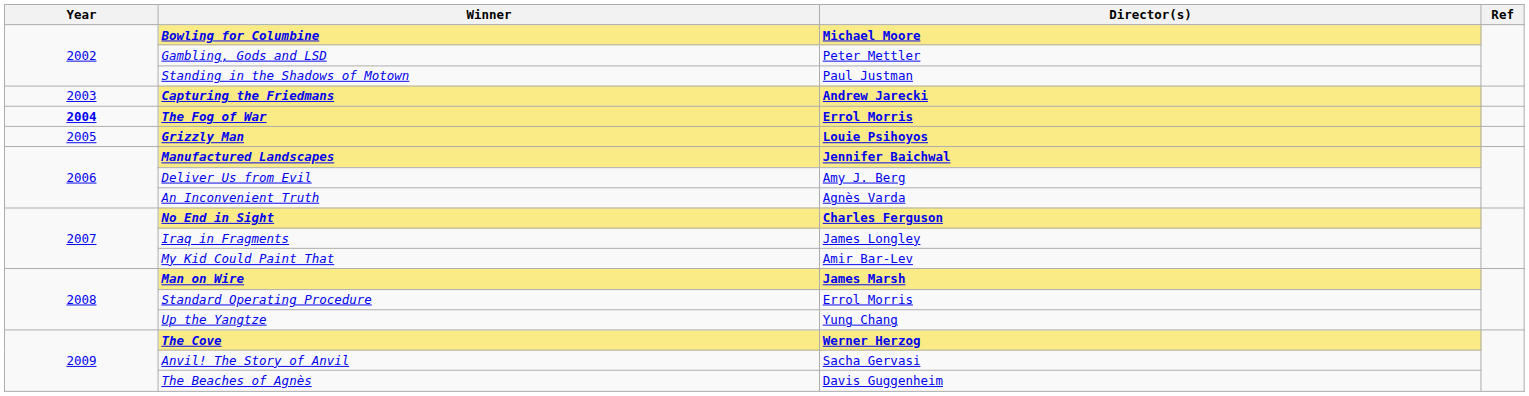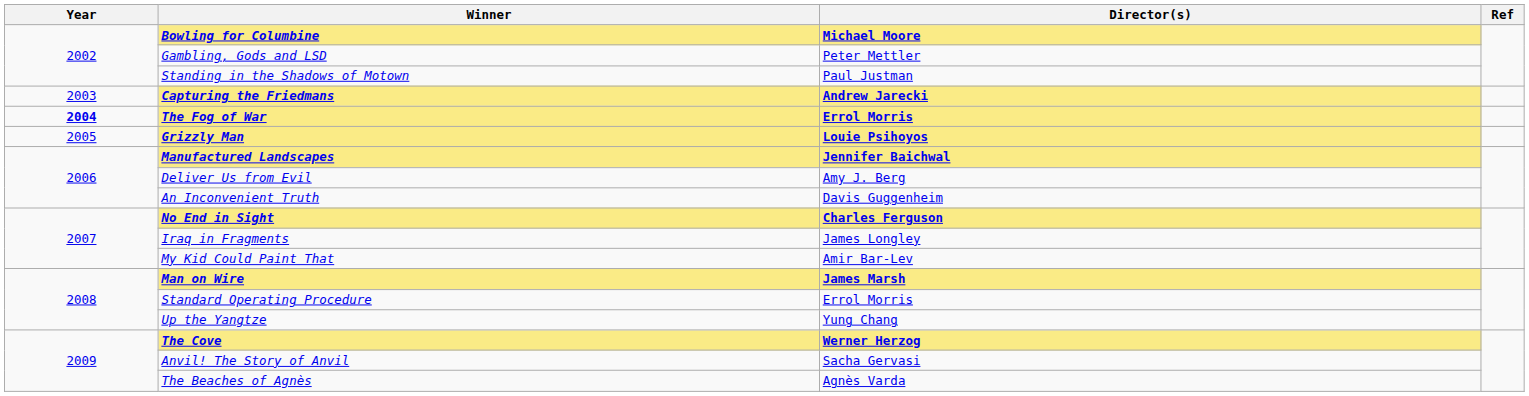 <table class="wikitable" width="100%" cellpadding="5">
 <tr>
 <th width="100"><strong>Year</strong></th>
 <th width="450"><strong>Winner</strong></th>
 <th width="450"><strong>Director(s)</strong></th>
 <th width="15"><strong>Ref</strong></th>
 </tr>
 <tr>
 <td style="text-align:center;" rowspan=3><a href='#'>2002</a></td>
 <td style="background:#FAEB86;"><strong><em><a href='#'>Bowling for Columbine</a></em></strong></td>
 <td style="background:#FAEB86;"><strong><a href='#'>Michael Moore</a></strong></td>
 <td rowspan=3></td>
 </tr>
 <tr>
 <td><em><a href='#'>Gambling, Gods and LSD</a></em></td>
 <td><a href='#'>Peter Mettler</a></td>
 </tr>
 <tr>
 <td><em><a href='#'>Standing in the Shadows of Motown</a></em></td>
 <td><a href='#'>Paul Justman</a></td>
 </tr>
 <tr>
 <td style="text-align:center;"><a href='#'>2003</a></td>
 <td style="background:#FAEB86;"><strong><em><a href='#'>Capturing the Friedmans</a></em></strong></td>
 <td style="background:#FAEB86;"><strong><a href='#'>Andrew Jarecki</a></strong></td>
 <td></td>
 </tr>
 <tr>
 <td style="text-align:center;"><strong><a href='#'>2004</a></strong></td>
 <td style="background:#FAEB86;"><strong><em><a href='#'>The Fog of War</a></em></strong></td>
 <td style="background:#FAEB86;"><strong><a href='#'>Errol Morris</a></strong></td>
 <td></td>
 </tr>
 <tr>
 <td style="text-align:center;"><a href='#'>2005</a></td>
 <td style="background:#FAEB86;"><strong><em><a href='#'>Grizzly Man</a></em></strong></td>
 <td style="background:#FAEB86;"><strong><a href='#'>Louie Psihoyos</a></strong></td>
 <td></td>
 </tr>
 <tr>
 <td style="text-align:center;" rowspan=3><a href='#'>2006</a></td>
 <td style="background:#FAEB86;"><strong><em><a href='#'>Manufactured Landscapes</a></em></strong></td>
 <td style="background:#FAEB86;"><strong><a href='#'>Jennifer Baichwal</a></strong></td>
 <td rowspan=3></td>
 </tr>
 <tr>
 <td><em><a href='#'>Deliver Us from Evil</a></em></td>
 <td><a href='#'>Amy J. Berg</a></td>
 </tr>
 <tr>
 <td><em><a href='#'>An Inconvenient Truth</a></em></td>
-<td><a href='#'>Agnès Varda</a></td>
+<td><a href='#'>Davis Guggenheim</a></td>
 </tr>
 <tr>
 <td style="text-align:center;" rowspan=3><a href='#'>2007</a></td>
 <td style="background:#FAEB86;"><strong><em><a href='#'>No End in Sight</a></em></strong></td>
 <td style="background:#FAEB86;"><strong><a href='#'>Charles Ferguson</a></strong></td>
 <td rowspan=3></td>
 </tr>
 <tr>
 <td><em><a href='#'>Iraq in Fragments</a></em></td>
 <td><a href='#'>James Longley</a></td>
 </tr>
 <tr>
 <td><em><a href='#'>My Kid Could Paint That</a></em></td>
 <td><a href='#'>Amir Bar-Lev</a></td>
 </tr>
 <tr>
 <td style="text-align:center;" rowspan=3><a href='#'>2008</a></td>
 <td style="background:#FAEB86;"><strong><em><a href='#'>Man on Wire</a></em></strong></td>
 <td style="background:#FAEB86;"><strong><a href='#'>James Marsh</a></strong></td>
 <td rowspan=3></td>
 </tr>
 <tr>
 <td><em><a href='#'>Standard Operating Procedure</a></em></td>
 <td><a href='#'>Errol Morris</a></td>
 </tr>
 <tr>
 <td><em><a href='#'>Up the Yangtze</a></em></td>
 <td><a href='#'>Yung Chang</a></td>
 </tr>
 <tr>
 <td style="text-align:center;" rowspan=3><a href='#'>2009</a></td>
 <td style="background:#FAEB86;"><strong><em><a href='#'>The Cove</a></em></strong></td>
 <td style="background:#FAEB86;"><strong><a href='#'>Werner Herzog</a></strong></td>
 <td rowspan=3></td>
 </tr>
 <tr>
 <td><em><a href='#'>Anvil! The Story of Anvil</a></em></td>
 <td><a href='#'>Sacha Gervasi</a></td>
 </tr>
 <tr>
 <td><em><a href='#'>The Beaches of Agnès</a></em></td>
-<td><a href='#'>Davis Guggenheim</a></td>
+<td><a href='#'>Agnès Varda</a></td>
 </tr>
 </table>
